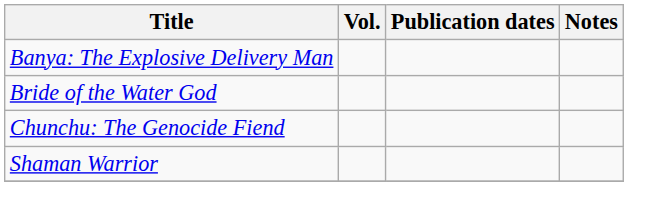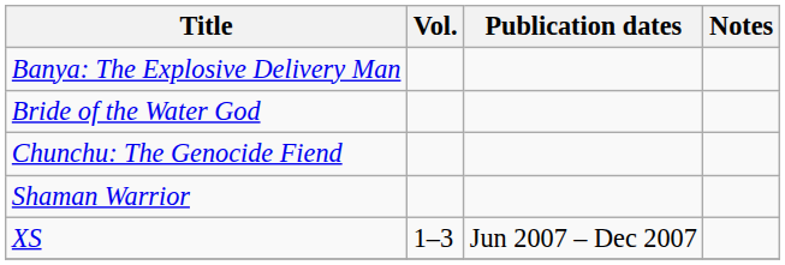 <table class="wikitable">
 <tr>
 <th>Title</th>
 <th>Vol.</th>
 <th>Publication dates</th>
 <th>Notes</th>
 </tr>
 <tr>
 <td><em><a href='#'>Banya: The Explosive Delivery Man</a></em></td>
 <td></td>
 <td></td>
 <td></td>
 </tr>
 <tr>
 <td><em><a href='#'>Bride of the Water God</a></em></td>
 <td></td>
 <td></td>
 <td></td>
 </tr>
 <tr>
 <td><em><a href='#'>Chunchu: The Genocide Fiend</a></em></td>
 <td></td>
 <td></td>
 <td></td>
 </tr>
 <tr>
 <td><em><a href='#'>Shaman Warrior</a></em></td>
 <td></td>
 <td></td>
 <td></td>
 </tr>
 <tr>
+<td><em><a href='#'>XS</a></em></td>
+<td>1–3</td>
+<td>Jun 2007 – Dec 2007</td>
+<td></td>
+</tr>
+<tr>
 </tr>
 </table>
